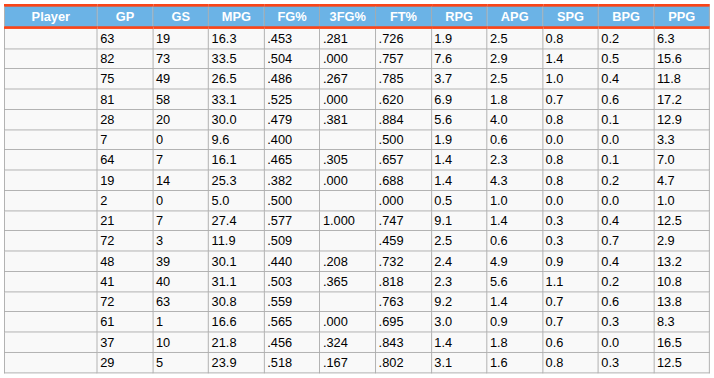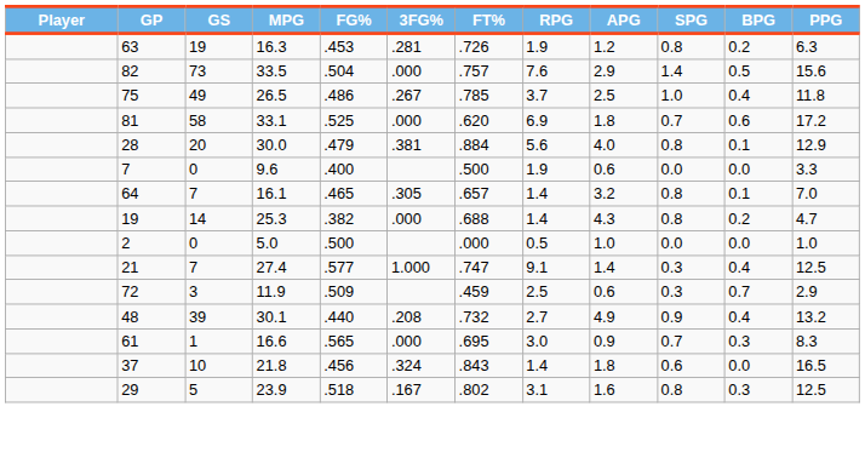 <table class="wikitable sortable" style="font-size: 90%">
 <tr>
 <th style="background: #6BB3E6; color:#FFFFFF; border-top:#FA4518 3px solid; border-bottom:#FA4518 3px solid;"  width="10%">Player</th>
 <th style="background: #6BB3E6; color:#FFFFFF; border-top:#FA4518 3px solid; border-bottom:#FA4518 3px solid;" width="6%">GP</th>
 <th style="background: #6BB3E6; color:#FFFFFF; border-top:#FA4518 3px solid; border-bottom:#FA4518 3px solid;" width="6%">GS</th>
 <th style="background: #6BB3E6; color:#FFFFFF; border-top:#FA4518 3px solid; border-bottom:#FA4518 3px solid;" width="6%">MPG</th>
 <th style="background: #6BB3E6; color:#FFFFFF; border-top:#FA4518 3px solid; border-bottom:#FA4518 3px solid;" width="6%">FG%</th>
 <th style="background: #6BB3E6; color:#FFFFFF; border-top:#FA4518 3px solid; border-bottom:#FA4518 3px solid;" width="6%">3FG%</th>
 <th style="background: #6BB3E6; color:#FFFFFF; border-top:#FA4518 3px solid; border-bottom:#FA4518 3px solid;" width="6%">FT%</th>
 <th style="background: #6BB3E6; color:#FFFFFF; border-top:#FA4518 3px solid; border-bottom:#FA4518 3px solid;" width="6%">RPG</th>
 <th style="background: #6BB3E6; color:#FFFFFF; border-top:#FA4518 3px solid; border-bottom:#FA4518 3px solid;" width="6%">APG</th>
 <th style="background: #6BB3E6; color:#FFFFFF; border-top:#FA4518 3px solid; border-bottom:#FA4518 3px solid;" width="6%">SPG</th>
 <th style="background: #6BB3E6; color:#FFFFFF; border-top:#FA4518 3px solid; border-bottom:#FA4518 3px solid;" width="6%">BPG</th>
 <th style="background: #6BB3E6; color:#FFFFFF; border-top:#FA4518 3px solid; border-bottom:#FA4518 3px solid;" width="6%">PPG</th>
 </tr>
 <tr>
 <td></td>
 <td>63</td>
 <td>19</td>
 <td>16.3</td>
 <td>.453</td>
 <td>.281</td>
 <td>.726</td>
 <td>1.9</td>
-<td>2.5</td>
+<td>1.2</td>
 <td>0.8</td>
 <td>0.2</td>
 <td>6.3</td>
 </tr>
 <tr>
 <td></td>
 <td>82</td>
 <td>73</td>
 <td>33.5</td>
 <td>.504</td>
 <td>.000</td>
 <td>.757</td>
 <td>7.6</td>
 <td>2.9</td>
 <td>1.4</td>
 <td>0.5</td>
 <td>15.6</td>
 </tr>
 <tr>
 <td></td>
 <td>75</td>
 <td>49</td>
 <td>26.5</td>
 <td>.486</td>
 <td>.267</td>
 <td>.785</td>
 <td>3.7</td>
 <td>2.5</td>
 <td>1.0</td>
 <td>0.4</td>
 <td>11.8</td>
 </tr>
 <tr>
 <td></td>
 <td>81</td>
 <td>58</td>
 <td>33.1</td>
 <td>.525</td>
 <td>.000</td>
 <td>.620</td>
 <td>6.9</td>
 <td>1.8</td>
 <td>0.7</td>
 <td>0.6</td>
 <td>17.2</td>
 </tr>
 <tr>
 <td></td>
 <td>28</td>
 <td>20</td>
 <td>30.0</td>
 <td>.479</td>
 <td>.381</td>
 <td>.884</td>
 <td>5.6</td>
 <td>4.0</td>
 <td>0.8</td>
 <td>0.1</td>
 <td>12.9</td>
 </tr>
 <tr>
 <td></td>
 <td>7</td>
 <td>0</td>
 <td>9.6</td>
 <td>.400</td>
 <td></td>
 <td>.500</td>
 <td>1.9</td>
 <td>0.6</td>
 <td>0.0</td>
 <td>0.0</td>
 <td>3.3</td>
 </tr>
 <tr>
 <td></td>
 <td>64</td>
 <td>7</td>
 <td>16.1</td>
 <td>.465</td>
 <td>.305</td>
 <td>.657</td>
 <td>1.4</td>
-<td>2.3</td>
+<td>3.2</td>
 <td>0.8</td>
 <td>0.1</td>
 <td>7.0</td>
 </tr>
 <tr>
 <td></td>
 <td>19</td>
 <td>14</td>
 <td>25.3</td>
 <td>.382</td>
 <td>.000</td>
 <td>.688</td>
 <td>1.4</td>
 <td>4.3</td>
 <td>0.8</td>
 <td>0.2</td>
 <td>4.7</td>
 </tr>
 <tr>
 <td></td>
 <td>2</td>
 <td>0</td>
 <td>5.0</td>
 <td>.500</td>
 <td></td>
 <td>.000</td>
 <td>0.5</td>
 <td>1.0</td>
 <td>0.0</td>
 <td>0.0</td>
 <td>1.0</td>
 </tr>
 <tr>
 <td></td>
 <td>21</td>
 <td>7</td>
 <td>27.4</td>
 <td>.577</td>
 <td>1.000</td>
 <td>.747</td>
 <td>9.1</td>
 <td>1.4</td>
 <td>0.3</td>
 <td>0.4</td>
 <td>12.5</td>
 </tr>
 <tr>
 <td></td>
 <td>72</td>
 <td>3</td>
 <td>11.9</td>
 <td>.509</td>
 <td></td>
 <td>.459</td>
 <td>2.5</td>
 <td>0.6</td>
 <td>0.3</td>
 <td>0.7</td>
 <td>2.9</td>
 </tr>
 <tr>
 <td></td>
 <td>48</td>
 <td>39</td>
 <td>30.1</td>
 <td>.440</td>
 <td>.208</td>
 <td>.732</td>
-<td>2.4</td>
+<td>2.7</td>
 <td>4.9</td>
 <td>0.9</td>
 <td>0.4</td>
 <td>13.2</td>
-</tr>
-<tr>
-<td></td>
-<td>41</td>
-<td>40</td>
-<td>31.1</td>
-<td>.503</td>
-<td>.365</td>
-<td>.818</td>
-<td>2.3</td>
-<td>5.6</td>
-<td>1.1</td>
-<td>0.2</td>
-<td>10.8</td>
-</tr>
-<tr>
-<td></td>
-<td>72</td>
-<td>63</td>
-<td>30.8</td>
-<td>.559</td>
-<td></td>
-<td>.763</td>
-<td>9.2</td>
-<td>1.4</td>
-<td>0.7</td>
-<td>0.6</td>
-<td>13.8</td>
 </tr>
 <tr>
 <td></td>
 <td>61</td>
 <td>1</td>
 <td>16.6</td>
 <td>.565</td>
 <td>.000</td>
 <td>.695</td>
 <td>3.0</td>
 <td>0.9</td>
 <td>0.7</td>
 <td>0.3</td>
 <td>8.3</td>
 </tr>
 <tr>
 <td></td>
 <td>37</td>
 <td>10</td>
 <td>21.8</td>
 <td>.456</td>
 <td>.324</td>
 <td>.843</td>
 <td>1.4</td>
 <td>1.8</td>
 <td>0.6</td>
 <td>0.0</td>
 <td>16.5</td>
 </tr>
 <tr>
 <td></td>
 <td>29</td>
 <td>5</td>
 <td>23.9</td>
 <td>.518</td>
 <td>.167</td>
 <td>.802</td>
 <td>3.1</td>
 <td>1.6</td>
 <td>0.8</td>
 <td>0.3</td>
 <td>12.5</td>
 </tr>
 </table>
